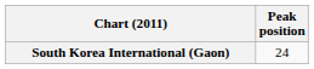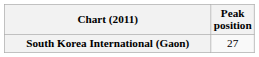 <table class="wikitable plainrowheaders sortable" style="text-align:center">
 <tr>
 <th scope="col" style="width:18em;">Chart (2011)</th>
 <th scope="col">Peak<br>position</th>
 </tr>
 <tr>
 <th scope="row">South Korea International (Gaon)</th>
-<td>24</td>
+<td>27</td>
 </tr>
 </table>
